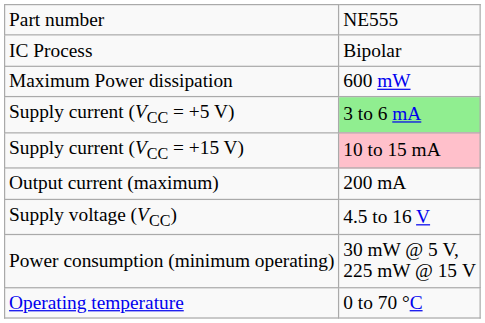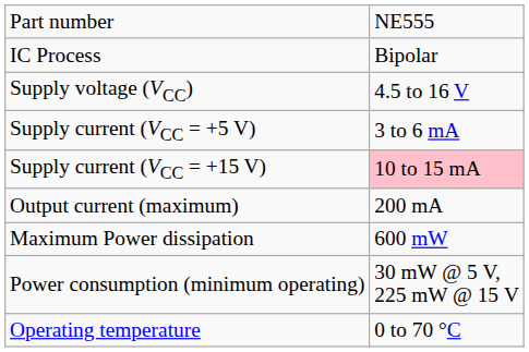 <table class="wikitable">
 <tr>
 <td>Part number</td>
 <td>NE555</td>
 </tr>
 <tr>
 <td>IC Process</td>
 <td>Bipolar</td>
 </tr>
 <tr>
-<td>Maximum Power dissipation</td>
-<td>600 <a href='#'>mW</a></td>
+<td>Supply voltage (<em>V</em><sub>CC</sub>)</td>
+<td>4.5 to 16 <a href='#'>V</a></td>
 </tr>
 <tr>
 <td>Supply current (<em>V</em><sub>CC</sub> = +5 V)</td>
-<td style="background: lightgreen;">3 to 6 <a href='#'>mA</a></td>
+<td>3 to 6 <a href='#'>mA</a></td>
 </tr>
 <tr>
 <td>Supply current (<em>V</em><sub>CC</sub> = +15 V)</td>
 <td style="background: pink;">10 to 15 mA</td>
 </tr>
 <tr>
 <td>Output current (maximum)</td>
 <td>200 mA</td>
 </tr>
 <tr>
-<td>Supply voltage (<em>V</em><sub>CC</sub>)</td>
-<td>4.5 to 16 <a href='#'>V</a></td>
+<td>Maximum Power dissipation</td>
+<td>600 <a href='#'>mW</a></td>
 </tr>
 <tr>
 <td>Power consumption (minimum operating)</td>
 <td>30 mW @ 5 V,<br>225 mW @ 15 V</td>
 </tr>
 <tr>
 <td><a href='#'>Operating temperature</a></td>
 <td>0 to 70 °<a href='#'>C</a></td>
 </tr>
 </table>
